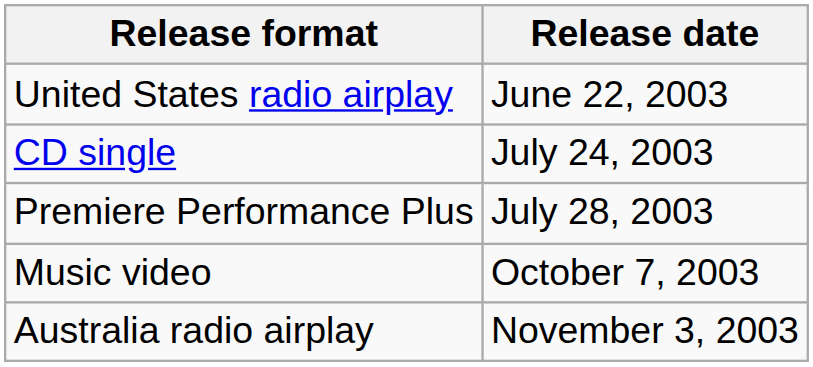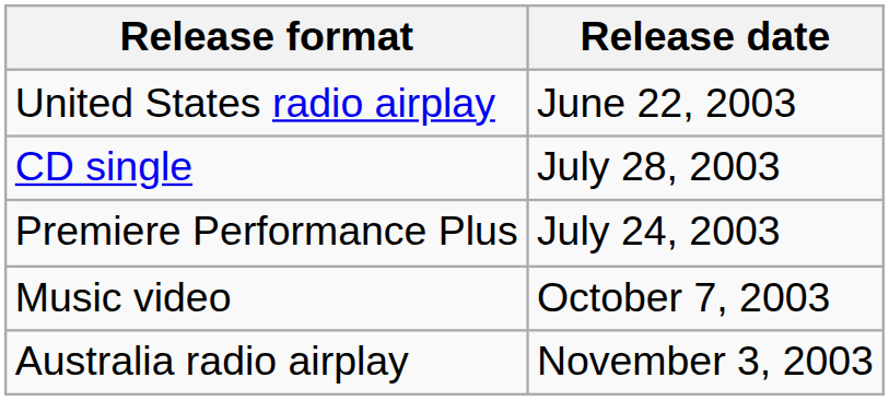 <table class="wikitable" border="1">
 <tr>
 <th scope="col">Release format</th>
 <th scope="col">Release date</th>
 </tr>
 <tr>
 <td>United States <a href='#'>radio airplay</a></td>
 <td>June 22, 2003</td>
 </tr>
 <tr>
 <td><a href='#'>CD single</a></td>
-<td>July 24, 2003</td>
+<td>July 28, 2003</td>
 </tr>
 <tr>
 <td>Premiere Performance Plus</td>
-<td>July 28, 2003</td>
+<td>July 24, 2003</td>
 </tr>
 <tr>
 <td>Music video</td>
 <td>October 7, 2003</td>
 </tr>
 <tr>
 <td>Australia radio airplay</td>
 <td>November 3, 2003</td>
 </tr>
 </table>
